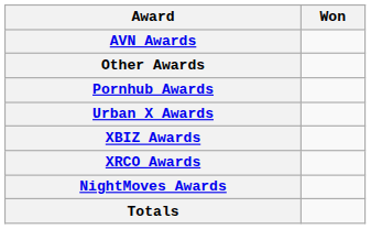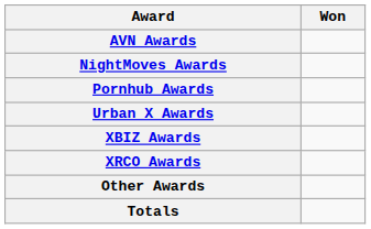 <table class="wikitable floatright plainrowheaders" style="width: 25em; text-align: left; font-size: 90%; vertical-align: middle;">
 <tr>
 <th scope="col">Award</th>
 <th scope="col">Won</th>
 </tr>
 <tr>
 <th scope="row"><a href='#'>AVN Awards</a></th>
 <td></td>
 </tr>
 <tr>
-<th scope="row">Other Awards</th>
+<th scope="row"><a href='#'>NightMoves Awards</a></th>
 <td></td>
 </tr>
 <tr>
 <th scope="row"><a href='#'>Pornhub Awards</a></th>
 <td></td>
 </tr>
 <tr>
 <th scope="row"><a href='#'>Urban X Awards</a></th>
 <td></td>
 </tr>
 <tr>
 <th scope="row"><a href='#'>XBIZ Awards</a></th>
 <td></td>
 </tr>
 <tr>
 <th scope="row"><a href='#'>XRCO Awards</a></th>
 <td></td>
 </tr>
 <tr>
-<th scope="row"><a href='#'>NightMoves Awards</a></th>
+<th scope="row">Other Awards</th>
 <td></td>
 </tr>
 <tr>
 <th scope="row"><strong>Totals</strong></th>
 <td></td>
 </tr>
 </table>
